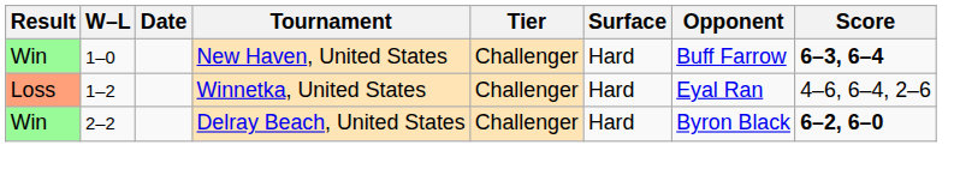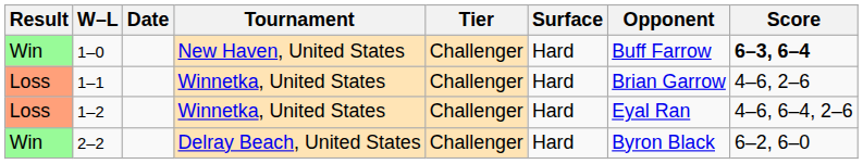 <table class="sortable wikitable">
 <tr>
 <th>Result</th>
 <th class="unsortable">W–L</th>
 <th>Date</th>
 <th>Tournament</th>
 <th>Tier</th>
 <th>Surface</th>
 <th>Opponent</th>
 <th class="unsortable">Score</th>
 </tr>
 <tr>
 <td style="background:#98fb98;">Win</td>
 <td><small>1–0</small></td>
 <td></td>
 <td style="background:moccasin;"><a href='#'>New Haven</a>, United States</td>
 <td style="background:moccasin;">Challenger</td>
 <td>Hard</td>
 <td> <a href='#'>Buff Farrow</a></td>
 <td><strong>6–3, 6–4</strong></td>
 </tr>
 <tr>
 <td style="background:#ffa07a;">Loss</td>
+<td><small>1–1</small></td>
+<td></td>
+<td style="background:moccasin;"><a href='#'>Winnetka</a>, United States</td>
+<td style="background:moccasin;">Challenger</td>
+<td>Hard</td>
+<td> <a href='#'>Brian Garrow</a></td>
+<td>4–6, 2–6</td>
+</tr>
+<tr>
+<td style="background:#ffa07a;">Loss</td>
 <td><small>1–2</small></td>
 <td></td>
 <td style="background:moccasin;"><a href='#'>Winnetka</a>, United States</td>
 <td style="background:moccasin;">Challenger</td>
 <td>Hard</td>
 <td> <a href='#'>Eyal Ran</a></td>
 <td>4–6, 6–4, 2–6</td>
 </tr>
 <tr>
 <td style="background:#98fb98;">Win</td>
 <td><small>2–2</small></td>
 <td></td>
 <td style="background:moccasin;"><a href='#'>Delray Beach</a>, United States</td>
 <td style="background:moccasin;">Challenger</td>
 <td>Hard</td>
 <td> <a href='#'>Byron Black</a></td>
-<td><strong>6–2, 6–0</strong></td>
+<td>6–2, 6–0</td>
 </tr>
 </table>
